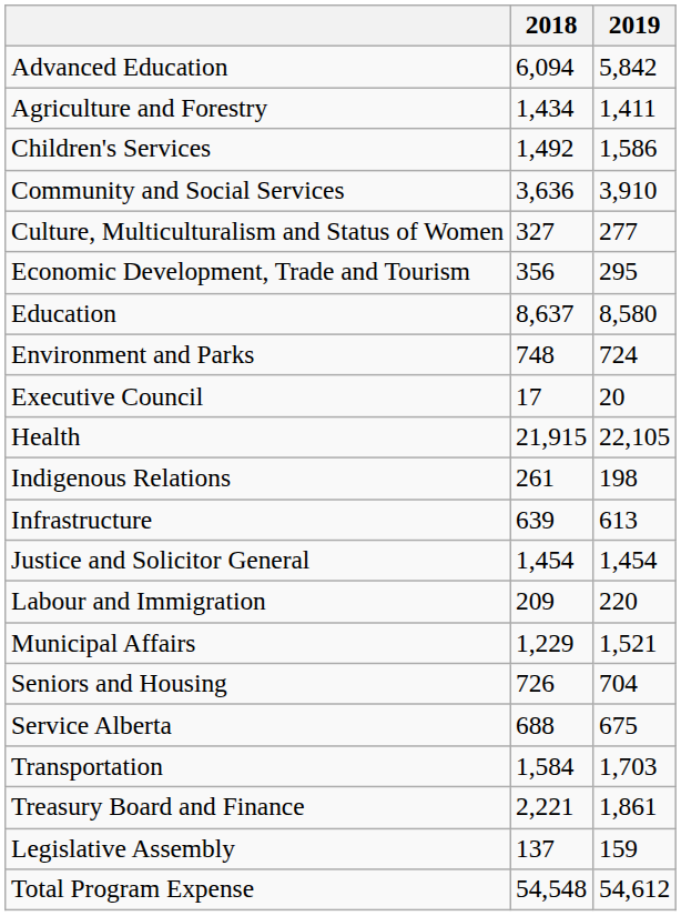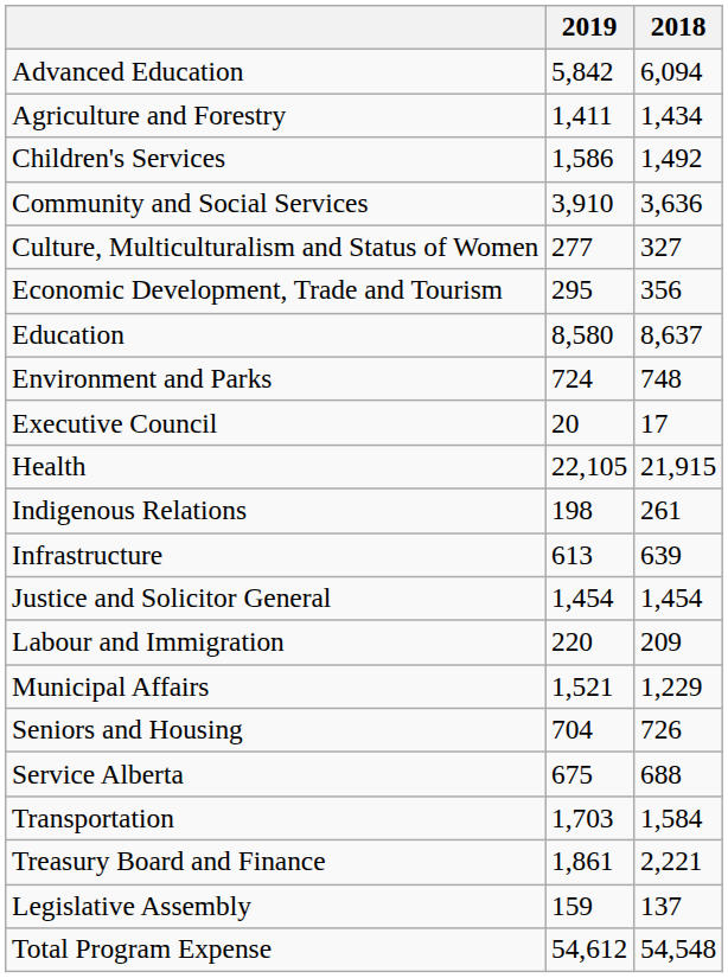 <table class="wikitable">
 <tr>
 <th></th>
+<th>2019</th>
 <th>2018</th>
-<th>2019</th>
 </tr>
 <tr>
 <td>Advanced Education</td>
+<td>5,842 </td>
 <td>6,094</td>
-<td>5,842 </td>
 </tr>
 <tr>
 <td>Agriculture and Forestry</td>
+<td>1,411 </td>
 <td>1,434</td>
-<td>1,411 </td>
 </tr>
 <tr>
 <td>Children's Services</td>
+<td>1,586 </td>
 <td>1,492</td>
-<td>1,586 </td>
 </tr>
 <tr>
 <td>Community and Social Services</td>
+<td>3,910 </td>
 <td>3,636</td>
-<td>3,910 </td>
 </tr>
 <tr>
 <td>Culture, Multiculturalism and Status of Women</td>
+<td>277 </td>
 <td>327</td>
-<td>277 </td>
 </tr>
 <tr>
 <td>Economic Development, Trade and Tourism</td>
+<td>295 </td>
 <td>356</td>
-<td>295 </td>
 </tr>
 <tr>
 <td>Education</td>
+<td>8,580 </td>
 <td>8,637</td>
-<td>8,580 </td>
 </tr>
 <tr>
 <td>Environment and Parks</td>
+<td>724 </td>
 <td>748</td>
-<td>724 </td>
 </tr>
 <tr>
 <td>Executive Council</td>
+<td>20 </td>
 <td>17</td>
-<td>20 </td>
 </tr>
 <tr>
 <td>Health</td>
+<td>22,105 </td>
 <td>21,915</td>
-<td>22,105 </td>
 </tr>
 <tr>
 <td>Indigenous Relations</td>
+<td>198 </td>
 <td>261</td>
-<td>198 </td>
 </tr>
 <tr>
 <td>Infrastructure</td>
+<td>613 </td>
 <td>639</td>
-<td>613 </td>
 </tr>
 <tr>
 <td>Justice and Solicitor General</td>
 <td>1,454</td>
 <td>1,454</td>
 </tr>
 <tr>
 <td>Labour and Immigration</td>
+<td>220 </td>
 <td>209</td>
-<td>220 </td>
 </tr>
 <tr>
 <td>Municipal Affairs</td>
+<td>1,521 </td>
 <td>1,229</td>
-<td>1,521 </td>
 </tr>
 <tr>
 <td>Seniors and Housing</td>
+<td>704 </td>
 <td>726</td>
-<td>704 </td>
 </tr>
 <tr>
 <td>Service Alberta</td>
+<td>675 </td>
 <td>688</td>
-<td>675 </td>
 </tr>
 <tr>
 <td>Transportation</td>
+<td>1,703 </td>
 <td>1,584</td>
-<td>1,703 </td>
 </tr>
 <tr>
 <td>Treasury Board and Finance</td>
+<td>1,861 </td>
 <td>2,221</td>
-<td>1,861 </td>
 </tr>
 <tr>
 <td>Legislative Assembly</td>
+<td>159 </td>
 <td>137</td>
-<td>159 </td>
 </tr>
 <tr>
 <td>Total Program Expense</td>
+<td>54,612</td>
 <td>54,548</td>
-<td>54,612</td>
 </tr>
 </table>
